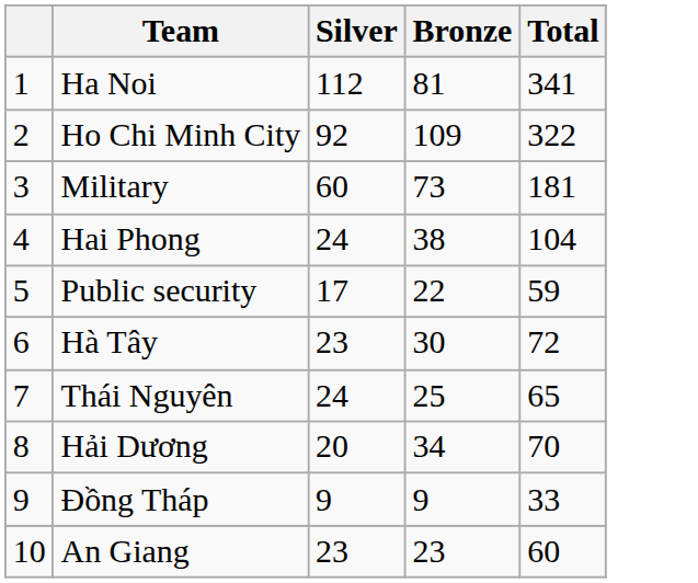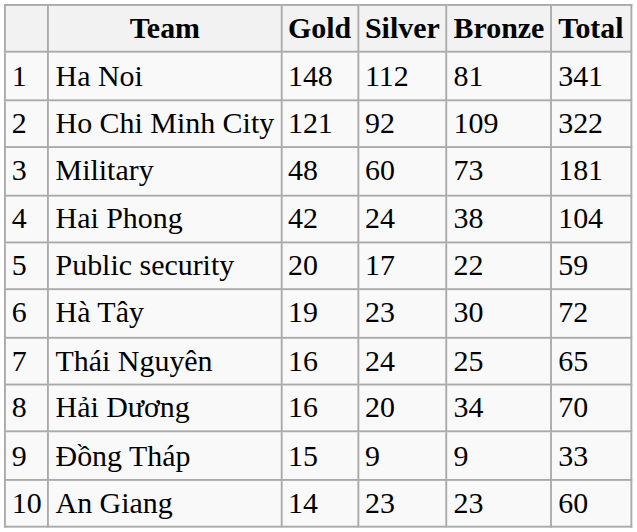 <table class="wikitable">
 <tr>
 <th></th>
 <th>Team</th>
+<th>Gold</th>
 <th>Silver</th>
 <th>Bronze</th>
 <th>Total</th>
 </tr>
 <tr>
 <td>1</td>
 <td>Ha Noi</td>
+<td>148</td>
 <td>112</td>
 <td>81</td>
 <td>341</td>
 </tr>
 <tr>
 <td>2</td>
 <td>Ho Chi Minh City</td>
+<td>121</td>
 <td>92</td>
 <td>109</td>
 <td>322</td>
 </tr>
 <tr>
 <td>3</td>
 <td>Military</td>
+<td>48</td>
 <td>60</td>
 <td>73</td>
 <td>181</td>
 </tr>
 <tr>
 <td>4</td>
 <td>Hai Phong</td>
+<td>42</td>
 <td>24</td>
 <td>38</td>
 <td>104</td>
 </tr>
 <tr>
 <td>5</td>
 <td>Public security</td>
+<td>20</td>
 <td>17</td>
 <td>22</td>
 <td>59</td>
 </tr>
 <tr>
 <td>6</td>
 <td>Hà Tây</td>
+<td>19</td>
 <td>23</td>
 <td>30</td>
 <td>72</td>
 </tr>
 <tr>
 <td>7</td>
 <td>Thái Nguyên</td>
+<td>16</td>
 <td>24</td>
 <td>25</td>
 <td>65</td>
 </tr>
 <tr>
 <td>8</td>
 <td>Hải Dương</td>
+<td>16</td>
 <td>20</td>
 <td>34</td>
 <td>70</td>
 </tr>
 <tr>
 <td>9</td>
 <td>Đồng Tháp</td>
+<td>15</td>
 <td>9</td>
 <td>9</td>
 <td>33</td>
 </tr>
 <tr>
 <td>10</td>
 <td>An Giang</td>
+<td>14</td>
 <td>23</td>
 <td>23</td>
 <td>60</td>
 </tr>
 </table>
